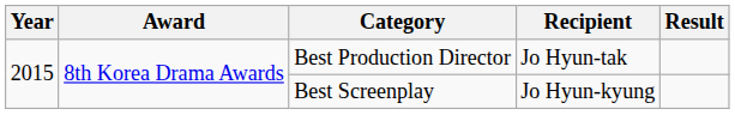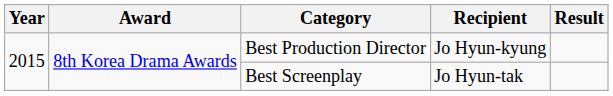 <table class="wikitable">
 <tr>
 <th>Year</th>
 <th>Award</th>
 <th>Category</th>
 <th>Recipient</th>
 <th>Result</th>
 </tr>
 <tr>
 <td rowspan="2">2015</td>
 <td rowspan="2"><a href='#'>8th Korea Drama Awards</a></td>
 <td>Best Production Director</td>
-<td>Jo Hyun-tak</td>
+<td>Jo Hyun-kyung</td>
 <td></td>
 </tr>
 <tr>
 <td>Best Screenplay</td>
-<td>Jo Hyun-kyung</td>
+<td>Jo Hyun-tak</td>
 <td></td>
 </tr>
 </table>
